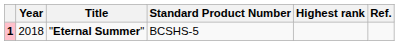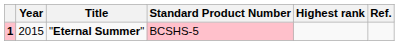 <table class="wikitable">
 <tr>
 <th></th>
 <th>Year</th>
 <th>Title</th>
 <th>Standard Product Number</th>
 <th>Highest rank</th>
 <th>Ref.</th>
 </tr>
 <tr>
 <td style="background: pink;"><strong>1</strong></td>
-<td>2018</td>
+<td>2015</td>
 <td>"<strong>Eternal Summer</strong>"</td>
-<td>BCSHS-5</td>
+<td style="background: pink;">BCSHS-5</td>
 <td></td>
 <td></td>
 </tr>
 </table>
